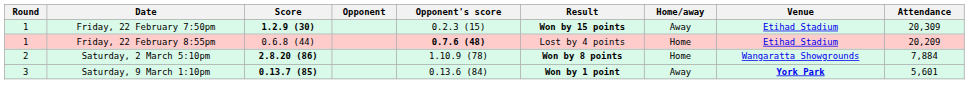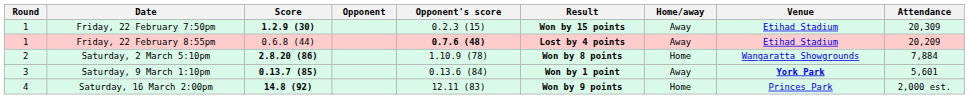 <table class="wikitable" style="font-size:90%; text-align:center; width: 100%; margin-left: auto; margin-right: auto;">
 <tr>
 <th>Round</th>
 <th>Date</th>
 <th>Score</th>
 <th>Opponent</th>
 <th>Opponent's score</th>
 <th>Result</th>
 <th>Home/away</th>
 <th>Venue</th>
 <th>Attendance</th>
 </tr>
 <tr style="background:#d9f9e9;">
 <td>1</td>
 <td>Friday, 22 February 7:50pm</td>
 <td><strong>1.2.9 (30)</strong></td>
 <td></td>
 <td>0.2.3 (15)</td>
 <td><strong>Won by 15 points</strong></td>
 <td>Away</td>
 <td><a href='#'>Etihad Stadium</a></td>
 <td>20,309</td>
 </tr>
 <tr style="background:#fcc;">
 <td>1</td>
 <td>Friday, 22 February 8:55pm</td>
 <td>0.6.8 (44)</td>
 <td></td>
 <td><strong>0.7.6 (48)</strong></td>
-<td>Lost by 4 points</td>
-<td>Home</td>
+<td><strong>Lost by 4 points</strong></td>
+<td>Away</td>
 <td><a href='#'>Etihad Stadium</a></td>
 <td>20,209</td>
 </tr>
 <tr style="background:#d9f9e9;">
 <td>2</td>
 <td>Saturday, 2 March 5:10pm</td>
 <td><strong>2.8.20 (86)</strong></td>
 <td></td>
 <td>1.10.9 (78)</td>
 <td><strong>Won by 8 points</strong></td>
 <td>Home</td>
 <td><a href='#'>Wangaratta Showgrounds</a></td>
 <td>7,884</td>
 </tr>
 <tr style="background:#d9f9e9;">
 <td>3</td>
 <td>Saturday, 9 March 1:10pm</td>
 <td><strong>0.13.7 (85)</strong></td>
 <td></td>
 <td>0.13.6 (84)</td>
 <td><strong>Won by 1 point</strong></td>
 <td>Away</td>
 <td><strong><a href='#'>York Park</a></strong></td>
 <td>5,601</td>
 </tr>
+<tr style="background:#d9f9e9;">
+<td>4</td>
+<td>Saturday, 16 March 2:00pm</td>
+<td><strong>14.8 (92)</strong></td>
+<td></td>
+<td>12.11 (83)</td>
+<td><strong>Won by 9 points</strong></td>
+<td>Home</td>
+<td><a href='#'>Princes Park</a></td>
+<td>2,000 est.</td>
+</tr>
 </table>
